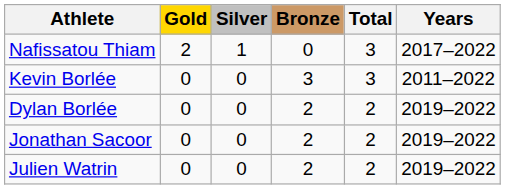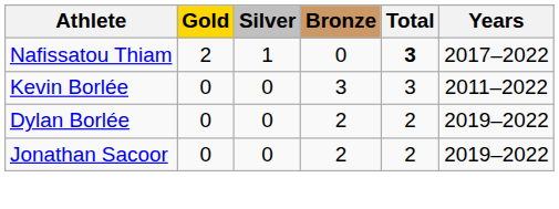 <table class="wikitable" style="text-align:center">
 <tr>
 <th>Athlete</th>
 <th style="background-color: gold;">Gold</th>
 <th style="background-color: silver;">Silver</th>
 <th style="background-color: #cc9966;">Bronze</th>
 <th>Total</th>
 <th>Years</th>
 </tr>
 <tr>
 <td align="left"><a href='#'>Nafissatou Thiam</a></td>
 <td>2</td>
 <td>1</td>
 <td>0</td>
-<td>3</td>
+<td><strong>3</strong></td>
 <td>2017–2022</td>
 </tr>
 <tr>
 <td align="left"><a href='#'>Kevin Borlée</a></td>
 <td>0</td>
 <td>0</td>
 <td>3</td>
 <td>3</td>
 <td>2011–2022</td>
 </tr>
 <tr>
 <td align="left"><a href='#'>Dylan Borlée</a></td>
 <td>0</td>
 <td>0</td>
 <td>2</td>
 <td>2</td>
 <td>2019–2022</td>
 </tr>
 <tr>
 <td align="left"><a href='#'>Jonathan Sacoor</a></td>
 <td>0</td>
 <td>0</td>
 <td>2</td>
 <td>2</td>
 <td>2019–2022</td>
 </tr>
-<tr>
-<td align="left"><a href='#'>Julien Watrin</a></td>
-<td>0</td>
-<td>0</td>
-<td>2</td>
-<td>2</td>
-<td>2019–2022</td>
-</tr>
 </table>
